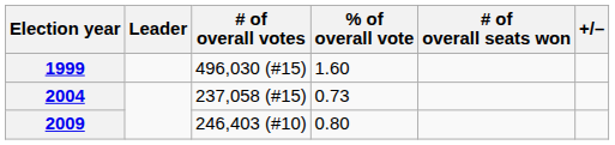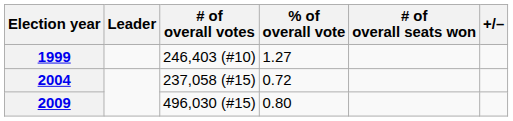 <table class=wikitable>
 <tr>
 <th>Election year</th>
 <th>Leader</th>
 <th># of<br>overall votes</th>
 <th>% of<br>overall vote</th>
 <th># of<br>overall seats won</th>
 <th>+/–</th>
 </tr>
 <tr>
 <th><a href='#'>1999</a></th>
 <td></td>
-<td>496,030 (#15)</td>
-<td>1.60</td>
+<td>246,403	(#10)</td>
+<td>1.27</td>
 <td></td>
 <td></td>
 </tr>
 <tr>
 <th><a href='#'>2004</a></th>
 <td rowspan="2"></td>
 <td>237,058 (#15)</td>
-<td>0.73</td>
+<td>0.72</td>
 <td></td>
 <td></td>
 </tr>
 <tr>
 <th><a href='#'>2009</a></th>
-<td>246,403	(#10)</td>
+<td>496,030 (#15)</td>
 <td>0.80</td>
 <td></td>
 <td></td>
 </tr>
 </table>
